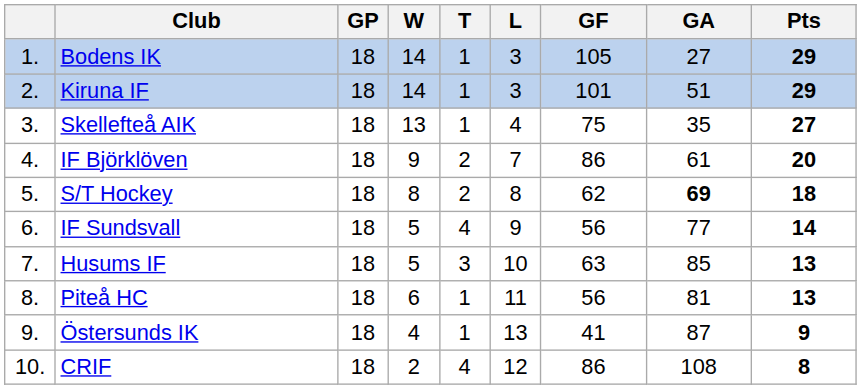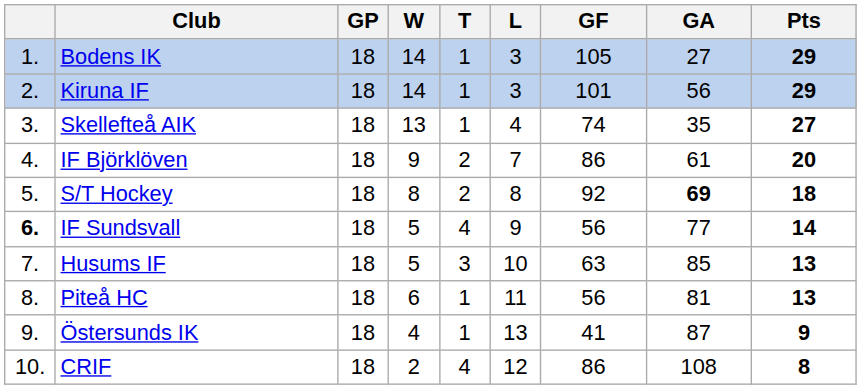 <table class="wikitable">
 <tr>
 <th width="30"></th>
 <th width="200">Club</th>
 <th width="30">GP</th>
 <th width="30">W</th>
 <th width="30">T</th>
 <th width="30">L</th>
 <th width="70">GF</th>
 <th width="70">GA</th>
 <th width="70">Pts</th>
 </tr>
 <tr bgcolor="#BCD2EE" align="center">
 <td>1.</td>
 <td align="left"><a href='#'>Bodens IK</a></td>
 <td>18</td>
 <td>14</td>
 <td>1</td>
 <td>3</td>
 <td>105</td>
 <td>27</td>
 <td><strong>29</strong></td>
 </tr>
 <tr bgcolor="#BCD2EE" align="center">
 <td>2.</td>
 <td align="left"><a href='#'>Kiruna IF</a></td>
 <td>18</td>
 <td>14</td>
 <td>1</td>
 <td>3</td>
 <td>101</td>
-<td>51</td>
+<td>56</td>
 <td><strong>29</strong></td>
 </tr>
 <tr bgcolor="#FFFFFF" align="center">
 <td>3.</td>
 <td align="left"><a href='#'>Skellefteå AIK</a></td>
 <td>18</td>
 <td>13</td>
 <td>1</td>
 <td>4</td>
-<td>75</td>
+<td>74</td>
 <td>35</td>
 <td><strong>27</strong></td>
 </tr>
 <tr bgcolor="#FFFFFF" align="center">
 <td>4.</td>
 <td align="left"><a href='#'>IF Björklöven</a></td>
 <td>18</td>
 <td>9</td>
 <td>2</td>
 <td>7</td>
 <td>86</td>
 <td>61</td>
 <td><strong>20</strong></td>
 </tr>
 <tr bgcolor="#FFFFFF" align="center">
 <td>5.</td>
 <td align="left"><a href='#'>S/T Hockey</a></td>
 <td>18</td>
 <td>8</td>
 <td>2</td>
 <td>8</td>
-<td>62</td>
+<td>92</td>
 <td><strong>69</strong></td>
 <td><strong>18</strong></td>
 </tr>
 <tr bgcolor="#FFFFFF" align="center">
-<td>6.</td>
+<td><strong>6.</strong></td>
 <td align="left"><a href='#'>IF Sundsvall</a></td>
 <td>18</td>
 <td>5</td>
 <td>4</td>
 <td>9</td>
 <td>56</td>
 <td>77</td>
 <td><strong>14</strong></td>
 </tr>
 <tr bgcolor="#FFFFFF" align="center">
 <td>7.</td>
 <td align="left"><a href='#'>Husums IF</a></td>
 <td>18</td>
 <td>5</td>
 <td>3</td>
 <td>10</td>
 <td>63</td>
 <td>85</td>
 <td><strong>13</strong></td>
 </tr>
 <tr bgcolor="#FFFFFF" align="center">
 <td>8.</td>
 <td align="left"><a href='#'>Piteå HC</a></td>
 <td>18</td>
 <td>6</td>
 <td>1</td>
 <td>11</td>
 <td>56</td>
 <td>81</td>
 <td><strong>13</strong></td>
 </tr>
 <tr bgcolor="#FFFFFF" align="center">
 <td>9.</td>
 <td align="left"><a href='#'>Östersunds IK</a></td>
 <td>18</td>
 <td>4</td>
 <td>1</td>
 <td>13</td>
 <td>41</td>
 <td>87</td>
 <td><strong>9</strong></td>
 </tr>
 <tr bgcolor="#FFFFFF" align="center">
 <td>10.</td>
 <td align="left"><a href='#'>CRIF</a></td>
 <td>18</td>
 <td>2</td>
 <td>4</td>
 <td>12</td>
 <td>86</td>
 <td>108</td>
 <td><strong>8</strong></td>
 </tr>
 </table>
